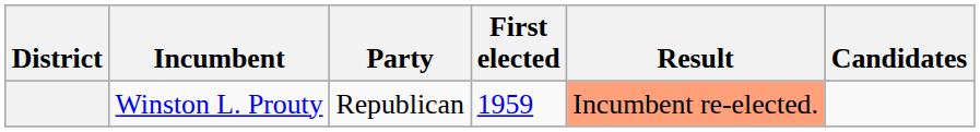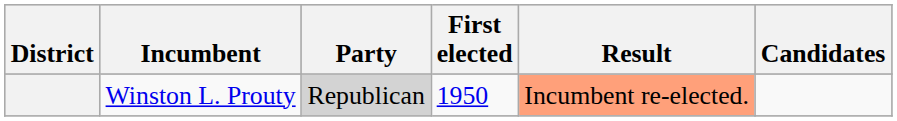 <table class=wikitable>
 <tr valign=bottom>
 <th>District</th>
 <th>Incumbent</th>
 <th>Party</th>
 <th>First<br>elected</th>
 <th>Result</th>
 <th>Candidates</th>
 </tr>
 <tr>
 <th></th>
 <td><a href='#'>Winston L. Prouty</a></td>
-<td>Republican</td>
-<td><a href='#'>1959</a></td>
+<td style="background: lightgrey;">Republican</td>
+<td><a href='#'>1950</a></td>
 <td style="background: lightsalmon;">Incumbent re-elected.</td>
 <td nowrap></td>
 </tr>
 </table>
